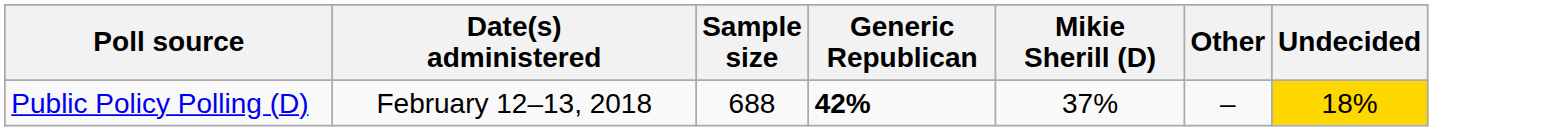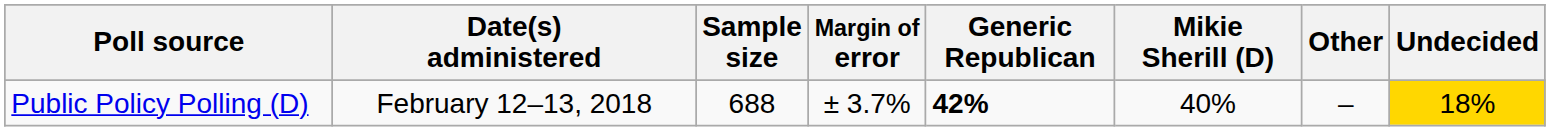 <table class="wikitable">
 <tr>
 <th style="width:180px;">Poll source</th>
 <th style="width:200px;">Date(s)<br>administered</th>
 <th class=small>Sample<br>size</th>
+<th><small>Margin of</small><br>error</th>
 <th style="width:100px;">Generic<br>Republican</th>
 <th style="width:100px;">Mikie<br>Sherill (D)</th>
 <th>Other</th>
 <th>Undecided</th>
 </tr>
 <tr>
 <td><a href='#'>Public Policy Polling (D)</a></td>
 <td align=center>February 12–13, 2018</td>
 <td align=center>688</td>
+<td align=center>± 3.7%</td>
 <td><strong>42%</strong></td>
-<td align=center>37%</td>
+<td align=center>40%</td>
 <td align=center>–</td>
 <td align=center style="background: gold;">18%</td>
 </tr>
 </table>
